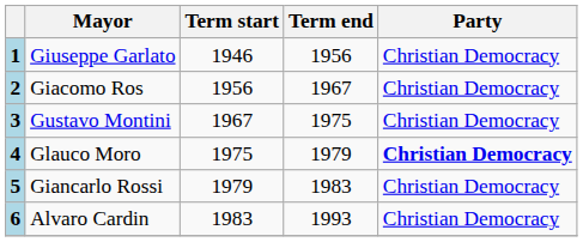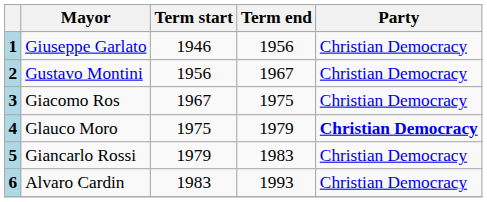 <table class="wikitable">
 <tr>
 <th class=unsortable> </th>
 <th>Mayor</th>
 <th>Term start</th>
 <th>Term end</th>
 <th>Party</th>
 </tr>
 <tr>
 <th style="background:#ADD8E6;">1</th>
 <td><a href='#'>Giuseppe Garlato</a></td>
 <td align=center>1946</td>
 <td align=center>1956</td>
 <td><a href='#'>Christian Democracy</a></td>
 </tr>
 <tr>
 <th style="background:#ADD8E6;">2</th>
-<td>Giacomo Ros</td>
+<td><a href='#'>Gustavo Montini</a></td>
 <td align=center>1956</td>
 <td align=center>1967</td>
 <td><a href='#'>Christian Democracy</a></td>
 </tr>
 <tr>
 <th style="background:#ADD8E6;">3</th>
-<td><a href='#'>Gustavo Montini</a></td>
+<td>Giacomo Ros</td>
 <td align=center>1967</td>
 <td align=center>1975</td>
 <td><a href='#'>Christian Democracy</a></td>
 </tr>
 <tr>
 <th style="background:#ADD8E6;">4</th>
 <td>Glauco Moro</td>
 <td align=center>1975</td>
 <td align=center>1979</td>
 <td><strong><a href='#'>Christian Democracy</a></strong></td>
 </tr>
 <tr>
 <th style="background:#ADD8E6;">5</th>
 <td>Giancarlo Rossi</td>
 <td align=center>1979</td>
 <td align=center>1983</td>
 <td><a href='#'>Christian Democracy</a></td>
 </tr>
 <tr>
 <th style="background:#ADD8E6;">6</th>
 <td>Alvaro Cardin</td>
 <td align=center>1983</td>
 <td align=center>1993</td>
 <td><a href='#'>Christian Democracy</a></td>
 </tr>
 <tr>
 </tr>
 </table>
